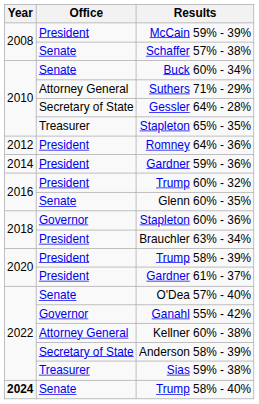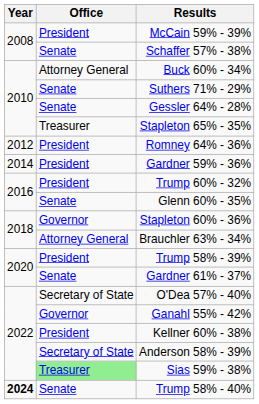 <table class=wikitable>
 <tr>
 <th>Year</th>
 <th>Office</th>
 <th>Results</th>
 </tr>
 <tr>
 <td rowspan=2>2008</td>
 <td><a href='#'>President</a></td>
 <td align="right" ><a href='#'>McCain</a> 59% - 39%</td>
 </tr>
 <tr>
 <td><a href='#'>Senate</a></td>
 <td align="right" ><a href='#'>Schaffer</a> 57% - 38%</td>
 </tr>
 <tr>
 <td rowspan=4>2010</td>
-<td><a href='#'>Senate</a></td>
+<td>Attorney General</td>
 <td align="right" ><a href='#'>Buck</a> 60% - 34%</td>
 </tr>
 <tr>
-<td>Attorney General</td>
+<td><a href='#'>Senate</a></td>
 <td align="right" ><a href='#'>Suthers</a> 71% - 29%</td>
 </tr>
 <tr>
-<td>Secretary of State</td>
+<td><a href='#'>Senate</a></td>
 <td align="right" ><a href='#'>Gessler</a> 64% - 28%</td>
 </tr>
 <tr>
 <td>Treasurer</td>
 <td align="right" ><a href='#'>Stapleton</a> 65% - 35%</td>
 </tr>
 <tr>
 <td>2012</td>
 <td><a href='#'>President</a></td>
 <td align="right" ><a href='#'>Romney</a> 64% - 36%</td>
 </tr>
 <tr>
 <td>2014</td>
 <td><a href='#'>President</a></td>
 <td align="right" ><a href='#'>Gardner</a> 59% - 36%</td>
 </tr>
 <tr>
 <td rowspan=2>2016</td>
 <td><a href='#'>President</a></td>
 <td align="right" ><a href='#'>Trump</a> 60% - 32%</td>
 </tr>
 <tr>
 <td><a href='#'>Senate</a></td>
 <td align="right" >Glenn 60% - 35%</td>
 </tr>
 <tr>
 <td rowspan=2>2018</td>
 <td><a href='#'>Governor</a></td>
 <td align="right" ><a href='#'>Stapleton</a> 60% - 36%</td>
 </tr>
 <tr>
-<td><a href='#'>President</a></td>
+<td><a href='#'>Attorney General</a></td>
 <td align="right" >Brauchler 63% - 34%</td>
 </tr>
 <tr>
 <td rowspan=2>2020</td>
 <td><a href='#'>President</a></td>
 <td align="right" ><a href='#'>Trump</a> 58% - 39%</td>
 </tr>
 <tr>
-<td><a href='#'>President</a></td>
+<td><a href='#'>Senate</a></td>
 <td align="right" ><a href='#'>Gardner</a> 61% - 37%</td>
 </tr>
 <tr>
 <td rowspan=5>2022</td>
-<td><a href='#'>Senate</a></td>
+<td>Secretary of State</td>
 <td align="right" >O'Dea 57% - 40%</td>
 </tr>
 <tr>
 <td><a href='#'>Governor</a></td>
 <td align="right" ><a href='#'>Ganahl</a> 55% - 42%</td>
 </tr>
 <tr>
-<td><a href='#'>Attorney General</a></td>
+<td><a href='#'>President</a></td>
 <td align="right" >Kellner 60% - 38%</td>
 </tr>
 <tr>
 <td><a href='#'>Secretary of State</a></td>
 <td align="right" >Anderson 58% - 39%</td>
 </tr>
 <tr>
-<td><a href='#'>Treasurer</a></td>
+<td style="background: lightgreen;"><a href='#'>Treasurer</a></td>
 <td align="right" ><a href='#'>Sias</a> 59% - 38%</td>
 </tr>
 <tr>
 <td><strong>2024</strong></td>
 <td><a href='#'>Senate</a></td>
 <td align="right" ><a href='#'>Trump</a> 58% - 40%</td>
 </tr>
 </table>
